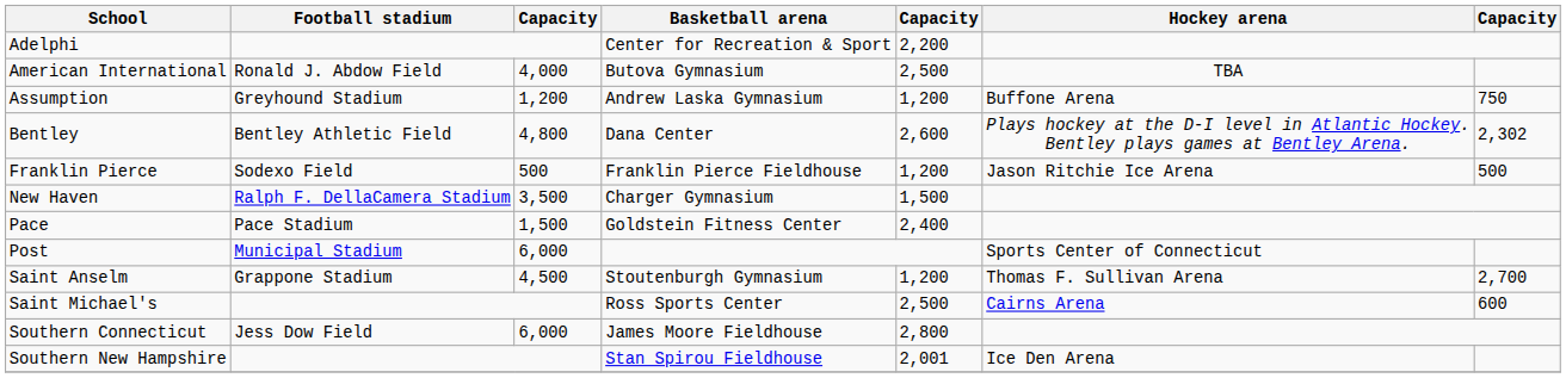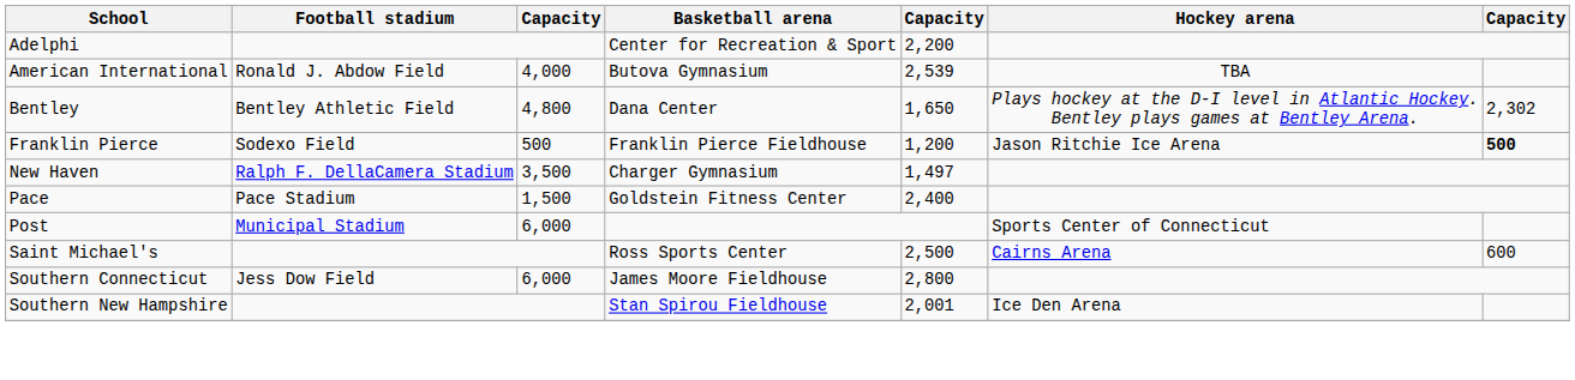 <table class="wikitable sortable">
 <tr>
 <th>School</th>
 <th>Football stadium</th>
 <th>Capacity</th>
 <th>Basketball arena</th>
 <th>Capacity</th>
 <th>Hockey arena</th>
 <th>Capacity</th>
 </tr>
 <tr>
 <td>Adelphi</td>
 <td colspan=2></td>
 <td>Center for Recreation & Sport</td>
 <td>2,200</td>
 <td colspan=2></td>
 </tr>
 <tr>
 <td>American International</td>
 <td>Ronald J. Abdow Field</td>
 <td>4,000</td>
 <td>Butova Gymnasium</td>
-<td>2,500</td>
+<td>2,539</td>
 <td colspan="1" align=center>TBA</td>
 <td></td>
-</tr>
-<tr>
-<td>Assumption</td>
-<td>Greyhound Stadium</td>
-<td>1,200</td>
-<td>Andrew Laska Gymnasium</td>
-<td>1,200</td>
-<td>Buffone Arena</td>
-<td>750</td>
 </tr>
 <tr>
 <td>Bentley</td>
 <td>Bentley Athletic Field</td>
 <td>4,800</td>
 <td>Dana Center</td>
-<td>2,600</td>
+<td>1,650</td>
 <td colspan="1" align=center><em>Plays hockey at the D-I level in <a href='#'>Atlantic Hockey</a>.<br>Bentley plays games at <a href='#'>Bentley Arena</a>.</em></td>
 <td>2,302</td>
 </tr>
 <tr>
 <td>Franklin Pierce</td>
 <td>Sodexo Field</td>
 <td>500</td>
 <td>Franklin Pierce Fieldhouse</td>
 <td>1,200</td>
 <td>Jason Ritchie Ice Arena</td>
-<td>500</td>
+<td><strong>500</strong></td>
 </tr>
 <tr>
 <td>New Haven</td>
 <td><a href='#'>Ralph F. DellaCamera Stadium</a></td>
 <td>3,500</td>
 <td>Charger Gymnasium</td>
-<td>1,500</td>
+<td>1,497</td>
 <td colspan=2></td>
 </tr>
 <tr>
 <td>Pace</td>
 <td>Pace Stadium</td>
 <td>1,500</td>
 <td>Goldstein Fitness Center</td>
 <td>2,400</td>
 <td colspan=2></td>
 </tr>
 <tr>
 <td>Post</td>
 <td><a href='#'>Municipal Stadium</a></td>
 <td>6,000</td>
 <td colspan=2></td>
 <td>Sports Center of Connecticut</td>
 <td></td>
-</tr>
-<tr>
-<td>Saint Anselm</td>
-<td>Grappone Stadium</td>
-<td>4,500</td>
-<td>Stoutenburgh Gymnasium</td>
-<td>1,200</td>
-<td>Thomas F. Sullivan Arena</td>
-<td>2,700</td>
 </tr>
 <tr>
 <td>Saint Michael's</td>
 <td colspan=2></td>
 <td>Ross Sports Center</td>
 <td>2,500</td>
 <td><a href='#'>Cairns Arena</a></td>
 <td>600</td>
 </tr>
 <tr>
 <td>Southern Connecticut</td>
 <td>Jess Dow Field</td>
 <td>6,000</td>
 <td>James Moore Fieldhouse</td>
 <td>2,800</td>
 <td colspan=2></td>
 </tr>
 <tr>
 <td>Southern New Hampshire</td>
 <td colspan=2></td>
 <td><a href='#'>Stan Spirou Fieldhouse</a></td>
 <td>2,001</td>
 <td>Ice Den Arena</td>
 <td></td>
 </tr>
 <tr>
 </tr>
 </table>
